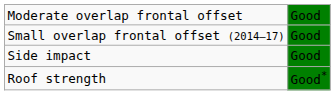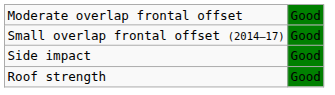 <table class="wikitable">
 <tr>
 <td>Moderate overlap frontal offset</td>
 <td style="background: green">Good</td>
 </tr>
 <tr>
 <td>Small overlap frontal offset <small>(2014–17)</small></td>
 <td style="background: green">Good</td>
 </tr>
 <tr>
 <td>Side impact</td>
 <td style="background: green">Good</td>
 </tr>
 <tr>
 <td>Roof strength</td>
-<td style="background: green">Good<sup>*</sup></td>
+<td style="background: green">Good</td>
 </tr>
 </table>
